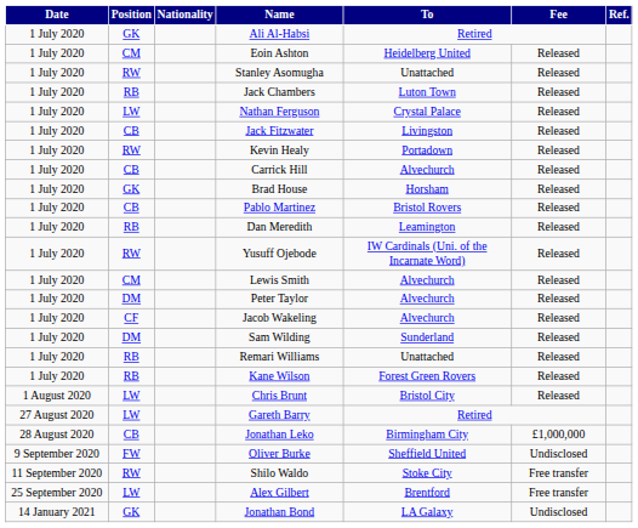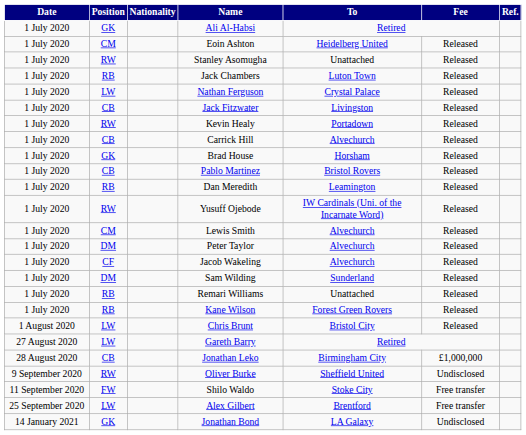 <table class="wikitable"  style="text-align:center; font-size:90%; ">
 <tr>
 <th style="background:#000080;color:#ffffff;border:1px solid #ffffff; width:120px;">Date</th>
 <th style="background:#000080;color:#ffffff;border:1px solid #ffffff; width:50px;">Position</th>
 <th style="background:#000080;color:#ffffff;border:1px solid #ffffff; width:50px;">Nationality</th>
 <th style="background:#000080;color:#ffffff;border:1px solid #ffffff; width:150px;">Name</th>
 <th style="background:#000080;color:#ffffff;border:1px solid #ffffff; width:200px;">To</th>
 <th style="background:#000080;color:#ffffff;border:1px solid #ffffff; width:110px;">Fee</th>
 <th style="background:#000080;color:#ffffff;border:1px solid #ffffff; width:25px;">Ref.</th>
 </tr>
 <tr>
 <td>1 July 2020</td>
 <td><a href='#'>GK</a></td>
 <td></td>
 <td><a href='#'>Ali Al-Habsi</a></td>
 <td colspan="2"><a href='#'>Retired</a></td>
 <td></td>
 </tr>
 <tr>
 <td>1 July 2020</td>
 <td><a href='#'>CM</a></td>
 <td></td>
 <td>Eoin Ashton</td>
 <td> <a href='#'>Heidelberg United</a></td>
 <td>Released</td>
 <td></td>
 </tr>
 <tr>
 <td>1 July 2020</td>
 <td><a href='#'>RW</a></td>
 <td></td>
 <td>Stanley Asomugha</td>
 <td> Unattached</td>
 <td>Released</td>
 <td></td>
 </tr>
 <tr>
 <td>1 July 2020</td>
 <td><a href='#'>RB</a></td>
 <td></td>
 <td>Jack Chambers</td>
 <td><a href='#'>Luton Town</a></td>
 <td>Released</td>
 <td></td>
 </tr>
 <tr>
 <td>1 July 2020</td>
 <td><a href='#'>LW</a></td>
 <td></td>
 <td><a href='#'> Nathan Ferguson</a></td>
 <td> <a href='#'>Crystal Palace</a></td>
 <td>Released</td>
 <td></td>
 </tr>
 <tr>
 <td>1 July 2020</td>
 <td><a href='#'>CB</a></td>
 <td></td>
 <td><a href='#'>Jack Fitzwater</a></td>
 <td> <a href='#'>Livingston</a></td>
 <td>Released</td>
 <td></td>
 </tr>
 <tr>
 <td>1 July 2020</td>
 <td><a href='#'>RW</a></td>
 <td></td>
 <td>Kevin Healy</td>
 <td> <a href='#'>Portadown</a></td>
 <td>Released</td>
 <td></td>
 </tr>
 <tr>
 <td>1 July 2020</td>
 <td><a href='#'>CB</a></td>
 <td></td>
 <td>Carrick Hill</td>
 <td> <a href='#'>Alvechurch</a></td>
 <td>Released</td>
 <td></td>
 </tr>
 <tr>
 <td>1 July 2020</td>
 <td><a href='#'>GK</a></td>
 <td></td>
 <td>Brad House</td>
 <td> <a href='#'>Horsham</a></td>
 <td>Released</td>
 <td></td>
 </tr>
 <tr>
 <td>1 July 2020</td>
 <td><a href='#'>CB</a></td>
 <td></td>
 <td><a href='#'>Pablo Martinez</a></td>
 <td> <a href='#'>Bristol Rovers</a></td>
 <td>Released</td>
 <td></td>
 </tr>
 <tr>
 <td>1 July 2020</td>
 <td><a href='#'>RB</a></td>
 <td></td>
 <td>Dan Meredith</td>
 <td> <a href='#'>Leamington</a></td>
 <td>Released</td>
 <td></td>
 </tr>
 <tr>
 <td>1 July 2020</td>
 <td><a href='#'>RW</a></td>
 <td></td>
 <td>Yusuff Ojebode</td>
 <td> <a href='#'>IW Cardinals (Uni. of the Incarnate Word)</a></td>
 <td>Released</td>
 <td></td>
 </tr>
 <tr>
 <td>1 July 2020</td>
 <td><a href='#'>CM</a></td>
 <td></td>
 <td>Lewis Smith</td>
 <td> <a href='#'>Alvechurch</a></td>
 <td>Released</td>
 <td></td>
 </tr>
 <tr>
 <td>1 July 2020</td>
 <td><a href='#'>DM</a></td>
 <td></td>
 <td>Peter Taylor</td>
 <td> <a href='#'>Alvechurch</a></td>
 <td>Released</td>
 <td></td>
 </tr>
 <tr>
 <td>1 July 2020</td>
 <td><a href='#'>CF</a></td>
 <td></td>
 <td>Jacob Wakeling</td>
 <td> <a href='#'>Alvechurch</a></td>
 <td>Released</td>
 <td></td>
 </tr>
 <tr>
 <td>1 July 2020</td>
 <td><a href='#'>DM</a></td>
 <td></td>
 <td>Sam Wilding</td>
 <td> <a href='#'>Sunderland</a></td>
 <td>Released</td>
 <td></td>
 </tr>
 <tr>
 <td>1 July 2020</td>
 <td><a href='#'>RB</a></td>
 <td></td>
 <td>Remari Williams</td>
 <td> Unattached</td>
 <td>Released</td>
 <td></td>
 </tr>
 <tr>
 <td>1 July 2020</td>
 <td><a href='#'>RB</a></td>
 <td></td>
 <td><a href='#'>Kane Wilson</a></td>
 <td> <a href='#'>Forest Green Rovers</a></td>
 <td>Released</td>
 <td></td>
 </tr>
 <tr>
 <td>1 August 2020</td>
 <td><a href='#'>LW</a></td>
 <td></td>
 <td><a href='#'>Chris Brunt</a></td>
 <td> <a href='#'>Bristol City</a></td>
 <td>Released</td>
 <td></td>
 </tr>
 <tr>
 <td>27 August 2020</td>
 <td><a href='#'>LW</a></td>
 <td></td>
 <td><a href='#'>Gareth Barry</a></td>
 <td colspan="2"><a href='#'>Retired</a></td>
 <td></td>
 </tr>
 <tr>
 <td>28 August 2020</td>
 <td><a href='#'>CB</a></td>
 <td></td>
 <td><a href='#'>Jonathan Leko</a></td>
 <td> <a href='#'>Birmingham City</a></td>
 <td>£1,000,000</td>
 <td></td>
 </tr>
 <tr>
 <td>9 September 2020</td>
-<td><a href='#'>FW</a></td>
+<td><a href='#'>RW</a></td>
 <td></td>
 <td><a href='#'>Oliver Burke</a></td>
 <td> <a href='#'>Sheffield United</a></td>
 <td>Undisclosed</td>
 <td></td>
 </tr>
 <tr>
 <td>11 September 2020</td>
-<td><a href='#'>RW</a></td>
+<td><a href='#'>FW</a></td>
 <td></td>
 <td>Shilo Waldo</td>
 <td> <a href='#'>Stoke City</a></td>
 <td>Free transfer</td>
 <td></td>
 </tr>
 <tr>
 <td>25 September 2020</td>
 <td><a href='#'>LW</a></td>
 <td></td>
 <td><a href='#'>Alex Gilbert</a></td>
 <td> <a href='#'>Brentford</a></td>
 <td>Free transfer</td>
 <td></td>
 </tr>
 <tr>
 <td>14 January 2021</td>
 <td><a href='#'>GK</a></td>
 <td></td>
 <td><a href='#'>Jonathan Bond</a></td>
 <td> <a href='#'>LA Galaxy</a></td>
 <td>Undisclosed</td>
 <td></td>
 </tr>
 </table>
